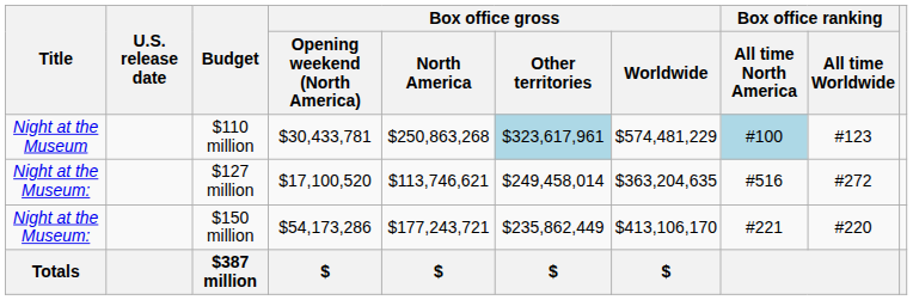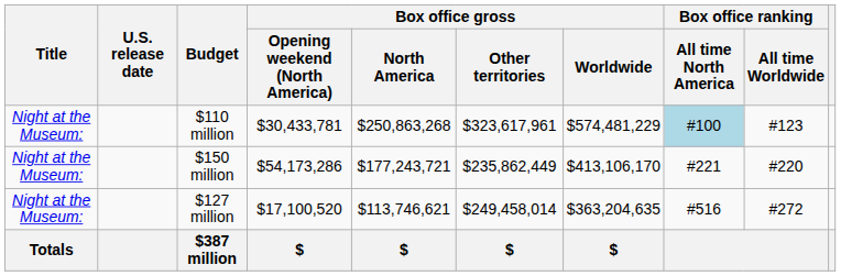 <table class="wikitable sortable" style="text-align: center;">
 <tr>
 <th rowspan="2">Title</th>
 <th rowspan="2">U.S. release date</th>
 <th rowspan="2">Budget</th>
 <th colspan="4">Box office gross</th>
 <th colspan="2">Box office ranking</th>
 <th rowspan="2" class="unsortable"></th>
 </tr>
 <tr>
 <th>Opening weekend <br>(North America)</th>
 <th>North America</th>
 <th>Other territories</th>
 <th>Worldwide</th>
 <th>All time <br>North America</th>
 <th>All time <br>Worldwide</th>
 </tr>
 <tr>
-<td><em><a href='#'>Night at the Museum</a></em></td>
+<td><em><a href='#'>Night at the Museum:<br></a></em></td>
 <td></td>
 <td>$110 million</td>
 <td>$30,433,781</td>
 <td>$250,863,268</td>
-<td style="background: lightblue;">$323,617,961</td>
+<td>$323,617,961</td>
 <td>$574,481,229</td>
 <td style="background: lightblue;">#100</td>
 <td>#123</td>
+<td></td>
+</tr>
+<tr>
+<td><em><a href='#'>Night at the Museum:<br></a></em></td>
+<td></td>
+<td>$150 million</td>
+<td>$54,173,286</td>
+<td>$177,243,721</td>
+<td>$235,862,449</td>
+<td>$413,106,170</td>
+<td>#221</td>
+<td>#220</td>
 <td></td>
 </tr>
 <tr>
 <td><em><a href='#'>Night at the Museum:<br></a></em></td>
 <td></td>
 <td>$127 million</td>
 <td>$17,100,520</td>
 <td>$113,746,621</td>
 <td>$249,458,014</td>
 <td>$363,204,635</td>
 <td>#516</td>
 <td>#272</td>
 <td></td>
 </tr>
 <tr>
-<td><em><a href='#'>Night at the Museum:<br></a></em></td>
-<td></td>
-<td>$150 million</td>
-<td>$54,173,286</td>
-<td>$177,243,721</td>
-<td>$235,862,449</td>
-<td>$413,106,170</td>
-<td>#221</td>
-<td>#220</td>
-<td></td>
-</tr>
-<tr>
 <th>Totals</th>
 <th></th>
 <th>$387 million</th>
 <th>$</th>
 <th>$</th>
 <th>$</th>
 <th>$</th>
 <th ! rowspan="2" colspan="2"></th>
 <th rowspan="2"></th>
 </tr>
 </table>
